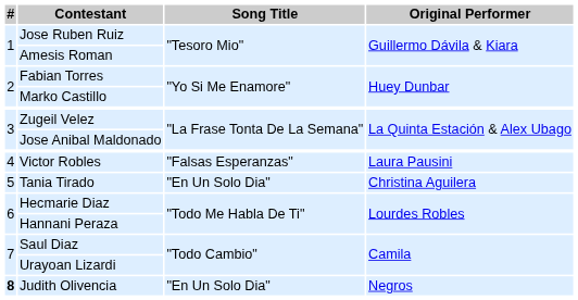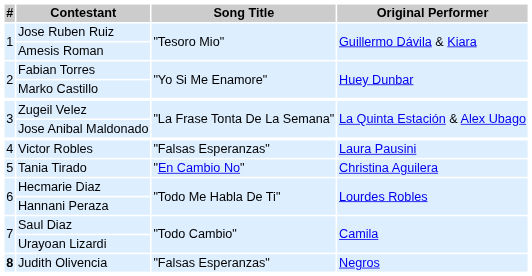 <table cellpadding=2 cellspacing=2>
 <tr bgcolor=#cccccc>
 <th>#</th>
 <th>Contestant</th>
 <th>Song Title</th>
 <th>Original Performer</th>
 </tr>
 <tr bgcolor=#DDEEFF>
 <td rowspan="2" align=center>1</td>
 <td>Jose Ruben Ruiz</td>
 <td rowspan="2">"Tesoro Mio"</td>
 <td rowspan="2"><a href='#'>Guillermo Dávila</a> & <a href='#'>Kiara</a></td>
 </tr>
 <tr bgcolor=#DDEEFF>
 <td>Amesis Roman</td>
 </tr>
 <tr bgcolor=#DDEEFF>
 <td rowspan="2" align=center>2</td>
 <td>Fabian Torres</td>
 <td rowspan="2">"Yo Si Me Enamore"</td>
 <td rowspan="2"><a href='#'>Huey Dunbar</a></td>
 </tr>
 <tr bgcolor=#DDEEFF>
 <td>Marko Castillo</td>
 </tr>
 <tr bgcolor=#DDEEFF>
 </tr>
 <tr bgcolor=#DDEEFF>
 <td rowspan="2" align=center>3</td>
 <td>Zugeil Velez</td>
 <td rowspan="2">"La Frase Tonta De La Semana"</td>
 <td rowspan="2"><a href='#'>La Quinta Estación</a> & <a href='#'>Alex Ubago</a></td>
 </tr>
 <tr bgcolor=#DDEEFF>
 <td>Jose Anibal Maldonado</td>
 </tr>
 <tr bgcolor=#DDEEFF>
 </tr>
 <tr bgcolor=#DDEEFF>
 <td align=center>4</td>
 <td>Victor Robles</td>
 <td>"Falsas Esperanzas"</td>
 <td><a href='#'>Laura Pausini</a></td>
 </tr>
 <tr bgcolor=#DDEEFF>
 <td align=center>5</td>
 <td>Tania Tirado</td>
-<td>"En Un Solo Dia"</td>
+<td>"<a href='#'>En Cambio No</a>"</td>
 <td><a href='#'>Christina Aguilera</a></td>
 </tr>
 <tr bgcolor=#DDEEFF>
 <td rowspan="2" align=center>6</td>
 <td>Hecmarie Diaz</td>
 <td rowspan="2">"Todo Me Habla De Ti"</td>
 <td rowspan="2"><a href='#'>Lourdes Robles</a></td>
 </tr>
 <tr bgcolor=#DDEEFF>
 <td>Hannani Peraza</td>
 </tr>
 <tr bgcolor=#DDEEFF>
 <td rowspan="2" align=center>7</td>
 <td>Saul Diaz</td>
 <td rowspan="2">"Todo Cambio"</td>
 <td rowspan="2"><a href='#'>Camila</a></td>
 </tr>
 <tr bgcolor=#DDEEFF>
 <td>Urayoan Lizardi</td>
 </tr>
 <tr bgcolor=#DDEEFF>
 <td align=center><strong>8</strong></td>
 <td>Judith Olivencia</td>
-<td>"En Un Solo Dia"</td>
+<td>"Falsas Esperanzas"</td>
 <td><a href='#'>Negros</a></td>
 </tr>
 <tr bgcolor=#DDEEFF>
 </tr>
 </table>
